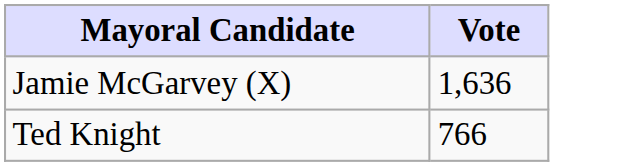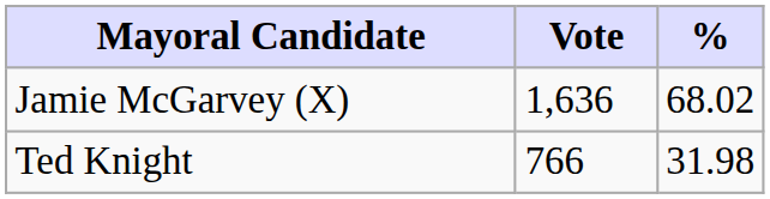 <table class="wikitable">
 <tr>
 <th style="background:#ddf; width:200px;">Mayoral Candidate </th>
 <th style="background:#ddf; width:50px;">Vote</th>
+<th style="background:#ddf; width:30px;">%</th>
 </tr>
 <tr>
 <td>Jamie McGarvey (X)</td>
 <td>1,636</td>
+<td>68.02</td>
 </tr>
 <tr>
 <td>Ted Knight</td>
 <td>766</td>
+<td>31.98</td>
 </tr>
 </table>
